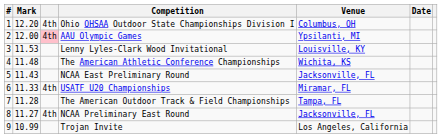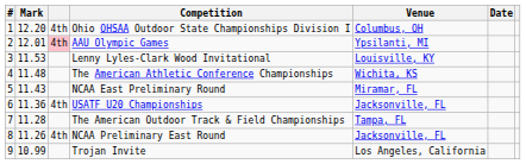 <table class="wikitable sortable">
 <tr>
 <th>#</th>
 <th>Mark</th>
 <th class=unsortable></th>
 <th>Competition</th>
 <th>Venue</th>
 <th>Date</th>
 <th class=unsortable></th>
 </tr>
 <tr>
 <td align=center>1</td>
 <td align=right>12.20 </td>
 <td>4th </td>
 <td>Ohio <a href='#'>OHSAA</a> Outdoor State Championships Division I</td>
 <td><a href='#'>Columbus, OH</a></td>
 <td align=right></td>
 <td></td>
 </tr>
 <tr>
 <td align=center>2</td>
-<td align=right>12.00 </td>
+<td align=right>12.01 </td>
 <td style="background: pink;">4th</td>
 <td><a href='#'>AAU Olympic Games</a></td>
 <td><a href='#'>Ypsilanti, MI</a></td>
 <td align=right></td>
 <td></td>
 </tr>
 <tr>
 <td align=center>3</td>
 <td align=right>11.53 </td>
 <td></td>
 <td>Lenny Lyles-Clark Wood Invitational</td>
 <td><a href='#'>Louisville, KY</a></td>
 <td align=right></td>
 <td></td>
 </tr>
 <tr>
 <td align=center>4</td>
 <td align=right>11.48 </td>
 <td> </td>
 <td>The <a href='#'>American Athletic Conference</a> Championships</td>
 <td><a href='#'>Wichita, KS</a></td>
 <td align=right></td>
 <td></td>
 </tr>
 <tr>
 <td align=center>5</td>
 <td align=right>11.43 </td>
 <td> </td>
 <td>NCAA East Preliminary Round</td>
-<td><a href='#'>Jacksonville, FL</a></td>
+<td><a href='#'>Miramar, FL</a></td>
 <td align=right></td>
 <td></td>
 </tr>
 <tr>
 <td align=center>6</td>
-<td align=right>11.33 </td>
+<td align=right>11.36 </td>
 <td>4th</td>
 <td><a href='#'>USATF U20 Championships</a></td>
-<td><a href='#'>Miramar, FL</a></td>
+<td><a href='#'>Jacksonville, FL</a></td>
 <td align=right><a href='#'></a></td>
 <td></td>
 </tr>
 <tr>
 <td align=center>7</td>
 <td align=right>11.28 </td>
 <td></td>
 <td>The American Outdoor Track & Field Championships</td>
 <td><a href='#'>Tampa, FL</a></td>
 <td align=right></td>
 <td></td>
 </tr>
 <tr>
 <td align=center>8</td>
-<td align=right>11.27 </td>
+<td align=right>11.26 </td>
 <td>4th </td>
 <td>NCAA Preliminary East Round</td>
 <td><a href='#'>Jacksonville, FL</a></td>
 <td align=right></td>
 <td></td>
 </tr>
 <tr>
 <td align=center>9</td>
 <td align=right>10.99 </td>
 <td></td>
 <td>Trojan Invite</td>
 <td>Los Angeles, California</td>
 <td align=right></td>
 <td></td>
 </tr>
 </table>
